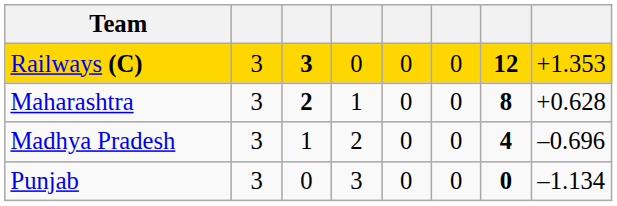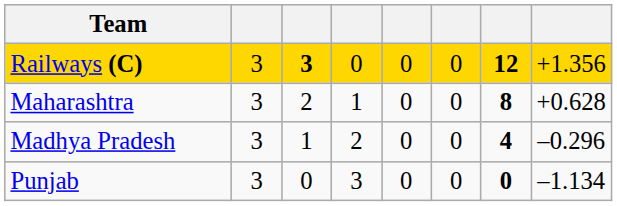 <table class="wikitable" style="text-align:center">
 <tr>
 <th style="width:140px;">Team</th>
 <th style="width:25px;"></th>
 <th style="width:25px;"></th>
 <th style="width:25px;"></th>
 <th style="width:25px;"></th>
 <th style="width:25px;"></th>
 <th style="width:25px;"></th>
 <th style="width:40px;"></th>
 </tr>
 <tr style="background:gold;">
 <td style="text-align:left"><a href='#'>Railways</a> <strong>(C)</strong></td>
 <td>3</td>
 <td><strong>3</strong></td>
 <td>0</td>
 <td>0</td>
 <td>0</td>
 <td><strong>12</strong></td>
-<td>+1.353</td>
+<td>+1.356</td>
 </tr>
 <tr>
 <td style="text-align:left"><a href='#'>Maharashtra</a></td>
 <td>3</td>
-<td><strong>2</strong></td>
+<td>2</td>
 <td>1</td>
 <td>0</td>
 <td>0</td>
 <td><strong>8</strong></td>
 <td>+0.628</td>
 </tr>
 <tr>
 <td style="text-align:left"><a href='#'>Madhya Pradesh</a></td>
 <td>3</td>
 <td>1</td>
 <td>2</td>
 <td>0</td>
 <td>0</td>
 <td><strong>4</strong></td>
-<td>–0.696</td>
+<td>–0.296</td>
 </tr>
 <tr>
 <td style="text-align:left"><a href='#'>Punjab</a></td>
 <td>3</td>
 <td>0</td>
 <td>3</td>
 <td>0</td>
 <td>0</td>
 <td><strong>0</strong></td>
 <td>–1.134</td>
 </tr>
 </table>
